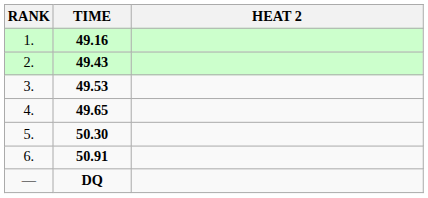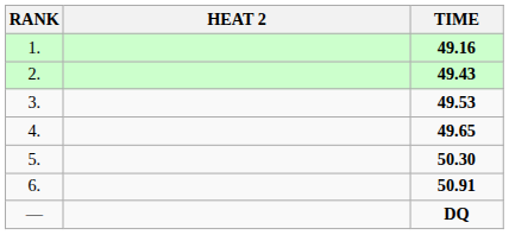 <table class="wikitable" style="border-collapse: collapse; font-size: 90%;">
 <tr>
 <th>RANK</th>
+<th style="width: 20em">HEAT 2</th>
 <th style="width: 5em">TIME</th>
-<th style="width: 20em">HEAT 2</th>
 </tr>
 <tr style="background:#ccffcc;">
 <td align="center">1.</td>
+<td></td>
 <td align="center"><strong>49.16</strong></td>
-<td></td>
 </tr>
 <tr style="background:#ccffcc;">
 <td align="center">2.</td>
+<td></td>
 <td align="center"><strong>49.43</strong></td>
-<td></td>
 </tr>
 <tr>
 <td align="center">3.</td>
+<td></td>
 <td align="center"><strong>49.53</strong></td>
-<td></td>
 </tr>
 <tr>
 <td align="center">4.</td>
+<td></td>
 <td align="center"><strong>49.65</strong></td>
-<td></td>
 </tr>
 <tr>
 <td align="center">5.</td>
+<td></td>
 <td align="center"><strong>50.30</strong></td>
-<td></td>
 </tr>
 <tr>
 <td align="center">6.</td>
+<td></td>
 <td align="center"><strong>50.91</strong></td>
-<td></td>
 </tr>
 <tr>
 <td align="center">—</td>
+<td></td>
 <td align="center"><strong>DQ</strong></td>
-<td></td>
 </tr>
 </table>
